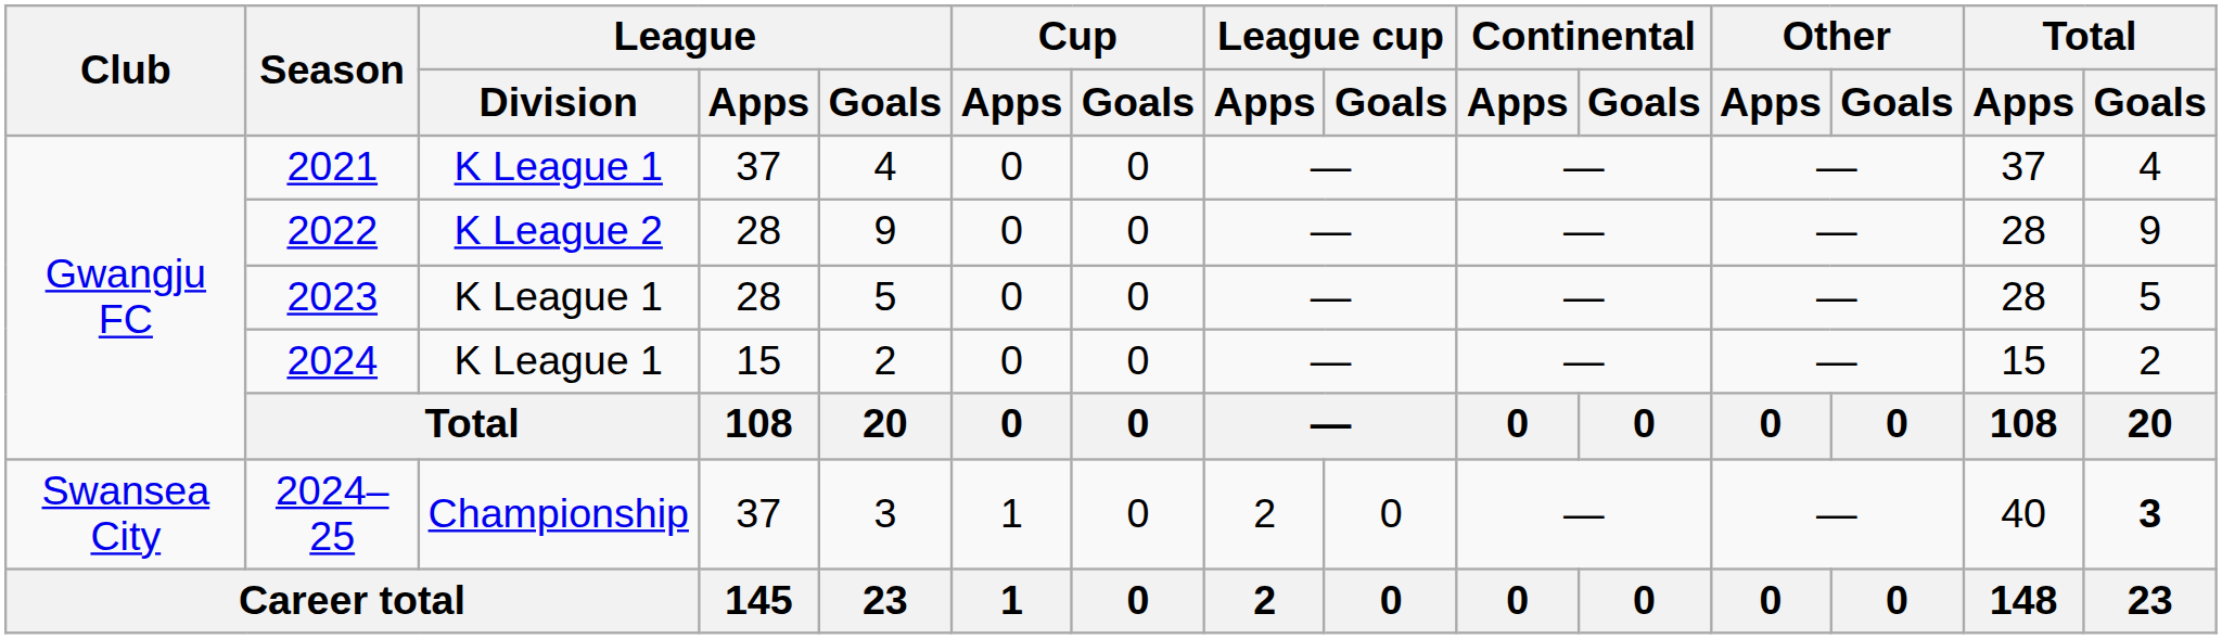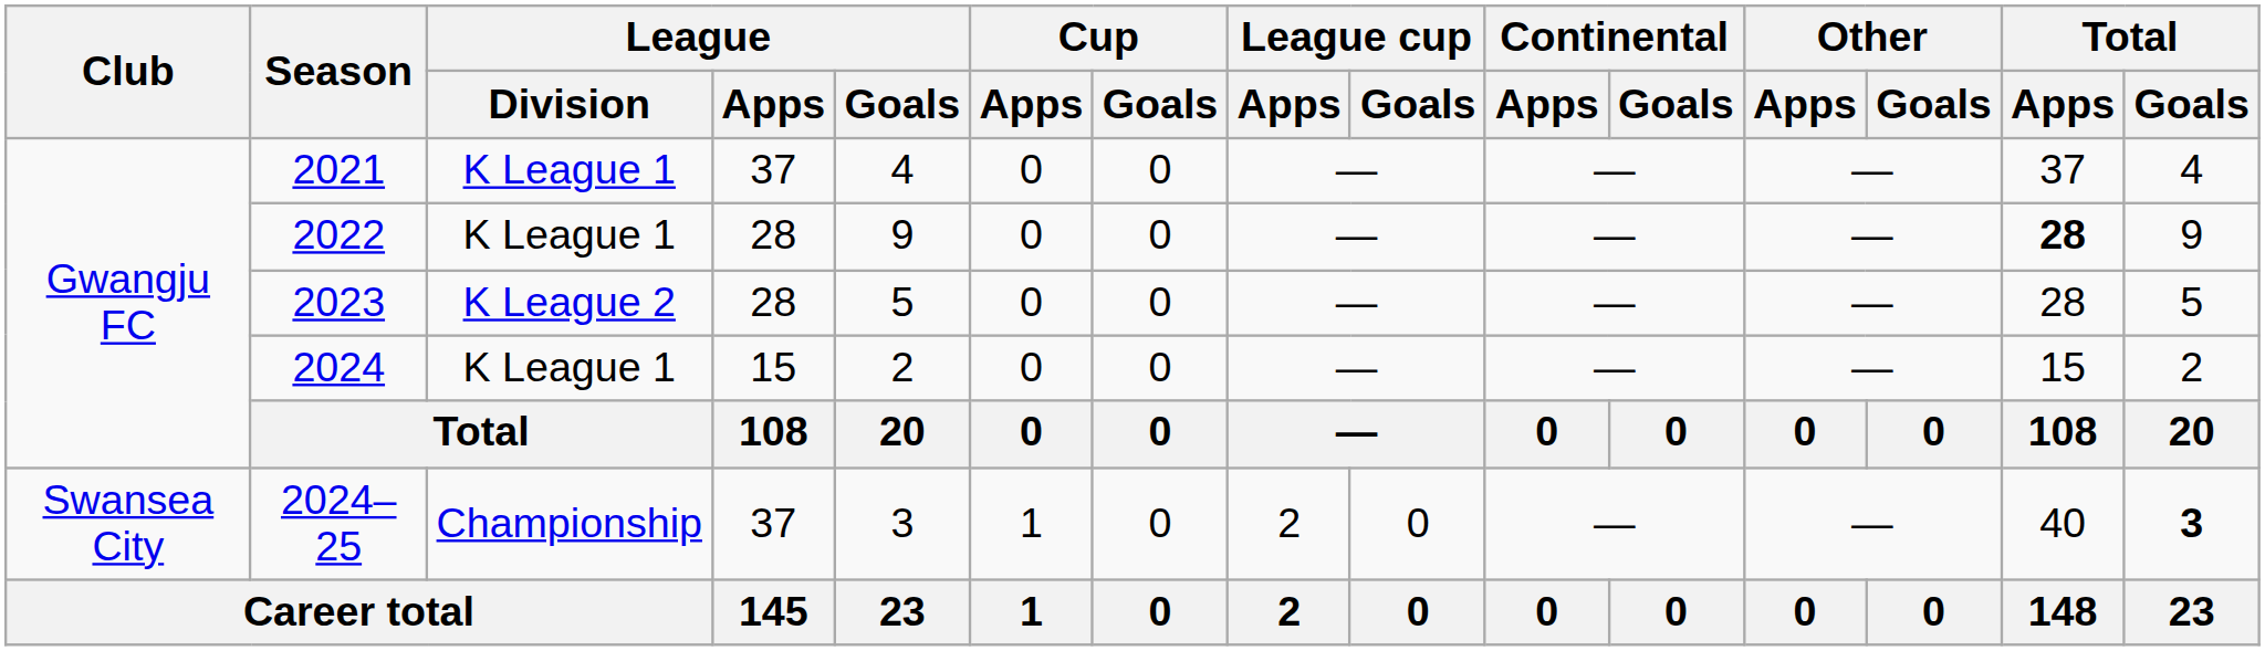 <table class="wikitable" style="text-align: center">
 <tr>
 <th rowspan="2">Club</th>
 <th rowspan="2">Season</th>
 <th colspan="3">League</th>
 <th colspan="2">Cup</th>
 <th colspan="2">League cup</th>
 <th colspan="2">Continental</th>
 <th colspan="2">Other</th>
 <th colspan="2">Total</th>
 </tr>
 <tr>
 <th>Division</th>
 <th>Apps</th>
 <th>Goals</th>
 <th>Apps</th>
 <th>Goals</th>
 <th>Apps</th>
 <th>Goals</th>
 <th>Apps</th>
 <th>Goals</th>
 <th>Apps</th>
 <th>Goals</th>
 <th>Apps</th>
 <th>Goals</th>
 </tr>
 <tr>
 <td rowspan="5"><a href='#'>Gwangju FC</a></td>
 <td><a href='#'>2021</a></td>
 <td><a href='#'>K League 1</a></td>
 <td>37</td>
 <td>4</td>
 <td>0</td>
 <td>0</td>
 <td colspan="2">—</td>
 <td colspan="2">—</td>
 <td colspan="2">—</td>
 <td>37</td>
 <td>4</td>
 </tr>
 <tr>
 <td><a href='#'>2022</a></td>
-<td><a href='#'>K League 2</a></td>
+<td>K League 1</td>
 <td>28</td>
 <td>9</td>
 <td>0</td>
 <td>0</td>
 <td colspan="2">—</td>
 <td colspan="2">—</td>
 <td colspan="2">—</td>
-<td>28</td>
+<td><strong>28</strong></td>
 <td>9</td>
 </tr>
 <tr>
 <td><a href='#'>2023</a></td>
-<td>K League 1</td>
+<td><a href='#'>K League 2</a></td>
 <td>28</td>
 <td>5</td>
 <td>0</td>
 <td>0</td>
 <td colspan="2">—</td>
 <td colspan="2">—</td>
 <td colspan="2">—</td>
 <td>28</td>
 <td>5</td>
 </tr>
 <tr>
 <td><a href='#'>2024</a></td>
 <td>K League 1</td>
 <td>15</td>
 <td>2</td>
 <td>0</td>
 <td>0</td>
 <td colspan="2">—</td>
 <td colspan="2">—</td>
 <td colspan="2">—</td>
 <td>15</td>
 <td>2</td>
 </tr>
 <tr>
 <th colspan=2>Total</th>
 <th>108</th>
 <th>20</th>
 <th>0</th>
 <th>0</th>
 <th colspan="2">—</th>
 <th>0</th>
 <th>0</th>
 <th>0</th>
 <th>0</th>
 <th>108</th>
 <th>20</th>
 </tr>
 <tr>
 <td><a href='#'>Swansea City</a></td>
 <td><a href='#'>2024–25</a></td>
 <td><a href='#'>Championship</a></td>
 <td>37</td>
 <td>3</td>
 <td>1</td>
 <td>0</td>
 <td>2</td>
 <td>0</td>
 <td colspan="2">—</td>
 <td colspan="2">—</td>
 <td>40</td>
 <td><strong>3</strong></td>
 </tr>
 <tr>
 <th colspan=3>Career total</th>
 <th>145</th>
 <th>23</th>
 <th>1</th>
 <th>0</th>
 <th>2</th>
 <th>0</th>
 <th>0</th>
 <th>0</th>
 <th>0</th>
 <th>0</th>
 <th>148</th>
 <th>23</th>
 </tr>
 </table>
